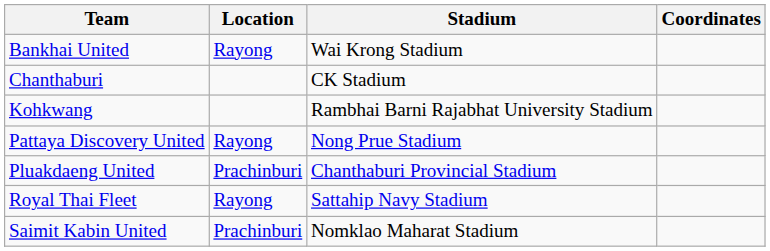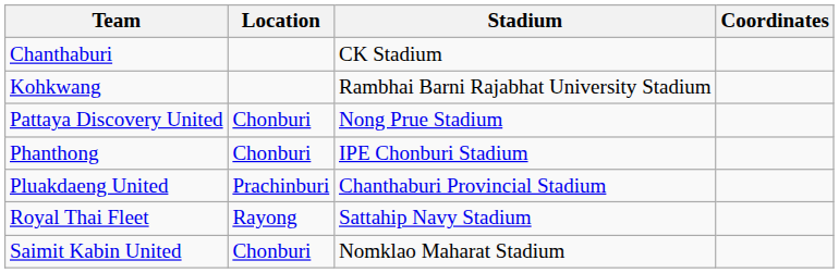 <table class="wikitable sortable">
 <tr>
 <th>Team</th>
 <th>Location</th>
 <th>Stadium</th>
 <th>Coordinates</th>
-</tr>
-<tr>
-<td><a href='#'>Bankhai United</a></td>
-<td><a href='#'>Rayong</a> </td>
-<td>Wai Krong Stadium</td>
-<td></td>
 </tr>
 <tr>
 <td><a href='#'>Chanthaburi</a></td>
 <td></td>
 <td>CK Stadium</td>
 <td></td>
 </tr>
 <tr>
 <td><a href='#'>Kohkwang</a></td>
 <td></td>
 <td>Rambhai Barni Rajabhat University Stadium</td>
 <td></td>
 </tr>
 <tr>
 <td><a href='#'>Pattaya Discovery United</a></td>
-<td><a href='#'>Rayong</a> </td>
+<td><a href='#'>Chonburi</a> </td>
 <td><a href='#'>Nong Prue Stadium</a></td>
+<td></td>
+</tr>
+<tr>
+<td><a href='#'>Phanthong</a></td>
+<td><a href='#'>Chonburi</a> </td>
+<td><a href='#'>IPE Chonburi Stadium</a></td>
 <td></td>
 </tr>
 <tr>
 <td><a href='#'>Pluakdaeng United</a></td>
 <td><a href='#'>Prachinburi</a> </td>
 <td><a href='#'>Chanthaburi Provincial Stadium</a></td>
 <td></td>
 </tr>
 <tr>
 <td><a href='#'>Royal Thai Fleet</a></td>
 <td><a href='#'>Rayong</a> </td>
 <td><a href='#'>Sattahip Navy Stadium</a></td>
 <td></td>
 </tr>
 <tr>
 <td><a href='#'>Saimit Kabin United</a></td>
-<td><a href='#'>Prachinburi</a> </td>
+<td><a href='#'>Chonburi</a> </td>
 <td>Nomklao Maharat Stadium</td>
 <td></td>
 </tr>
 </table>
